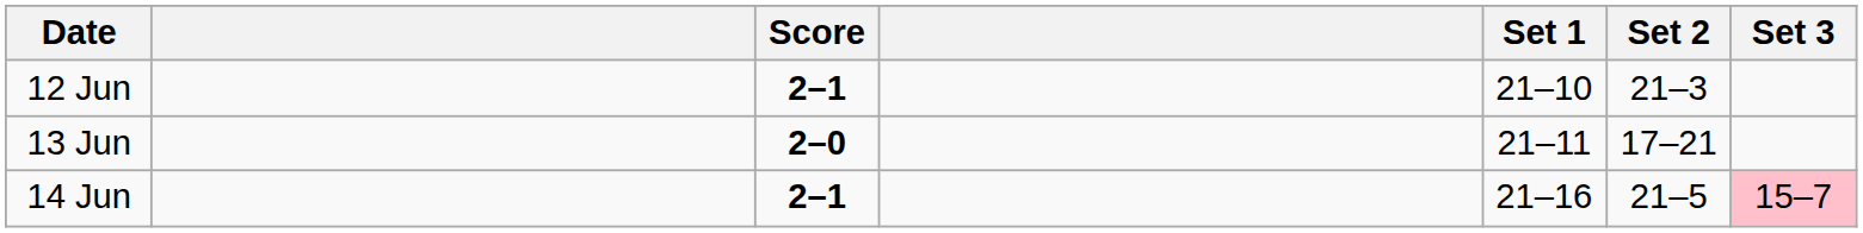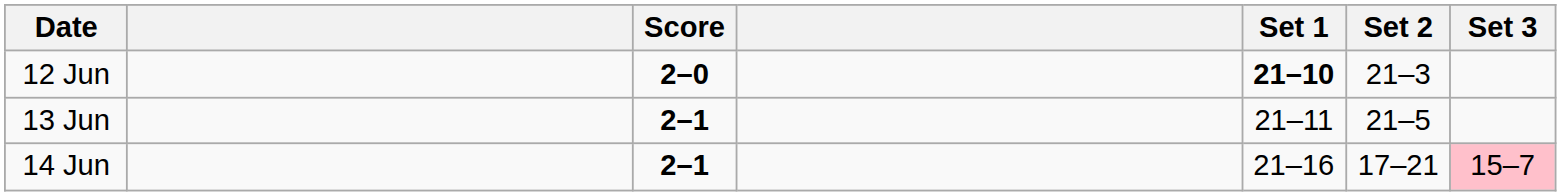 <table class="wikitable" style="text-align: center;">
 <tr>
 <th width="60">Date</th>
 <th align="right" width="270"></th>
 <th width="50">Score</th>
 <th align="left" width="270"></th>
 <th width="50">Set 1</th>
 <th width="50">Set 2</th>
 <th width="50">Set 3</th>
 </tr>
 <tr>
 <td>12 Jun</td>
 <td align=left><strong></strong></td>
-<td align=center><strong>2–1</strong></td>
+<td align=center><strong>2–0</strong></td>
 <td align=left></td>
-<td>21–10</td>
+<td><strong>21–10</strong></td>
 <td>21–3</td>
 <td></td>
 </tr>
 <tr>
 <td>13 Jun</td>
 <td align=left><strong></strong></td>
-<td align=center><strong>2–0</strong></td>
+<td align=center><strong>2–1</strong></td>
 <td align=left></td>
 <td>21–11</td>
-<td>17–21</td>
+<td>21–5</td>
 <td></td>
 </tr>
 <tr>
 <td>14 Jun</td>
 <td align=left><strong></strong></td>
 <td align=center><strong>2–1</strong></td>
 <td align=left></td>
 <td>21–16</td>
-<td>21–5</td>
+<td>17–21</td>
 <td style="background: pink;">15–7</td>
 </tr>
 </table>
